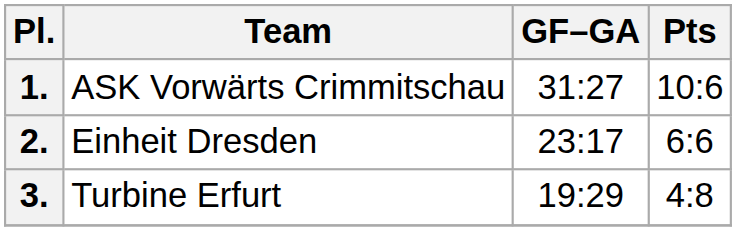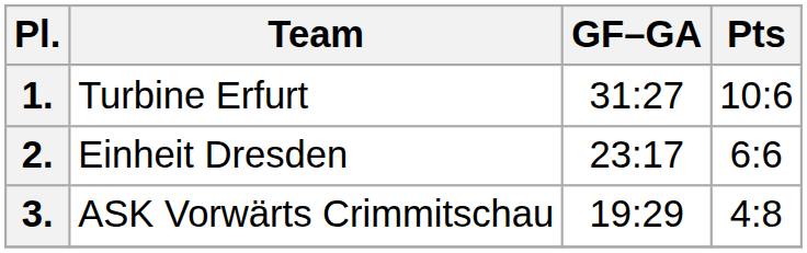 <table class="wikitable">
 <tr>
 <th>Pl.</th>
 <th>Team</th>
 <th>GF–GA</th>
 <th>Pts</th>
 </tr>
 <tr align="left" valign="top" bgcolor="#ffffff">
 <th>1.</th>
-<td>ASK Vorwärts Crimmitschau</td>
+<td>Turbine Erfurt</td>
 <td align="center">31:27</td>
 <td align="center">10:6</td>
 </tr>
 <tr align="left" valign="top" bgcolor="#ffffff">
 <th>2.</th>
 <td>Einheit Dresden</td>
 <td align="center">23:17</td>
 <td align="center">6:6</td>
 </tr>
 <tr align="left" valign="top" bgcolor="#ffffff">
 <th>3.</th>
-<td>Turbine Erfurt</td>
+<td>ASK Vorwärts Crimmitschau</td>
 <td align="center">19:29</td>
 <td align="center">4:8</td>
 </tr>
 <tr align="left" valign="top" bgcolor="#ffffff">
 </tr>
 </table>
